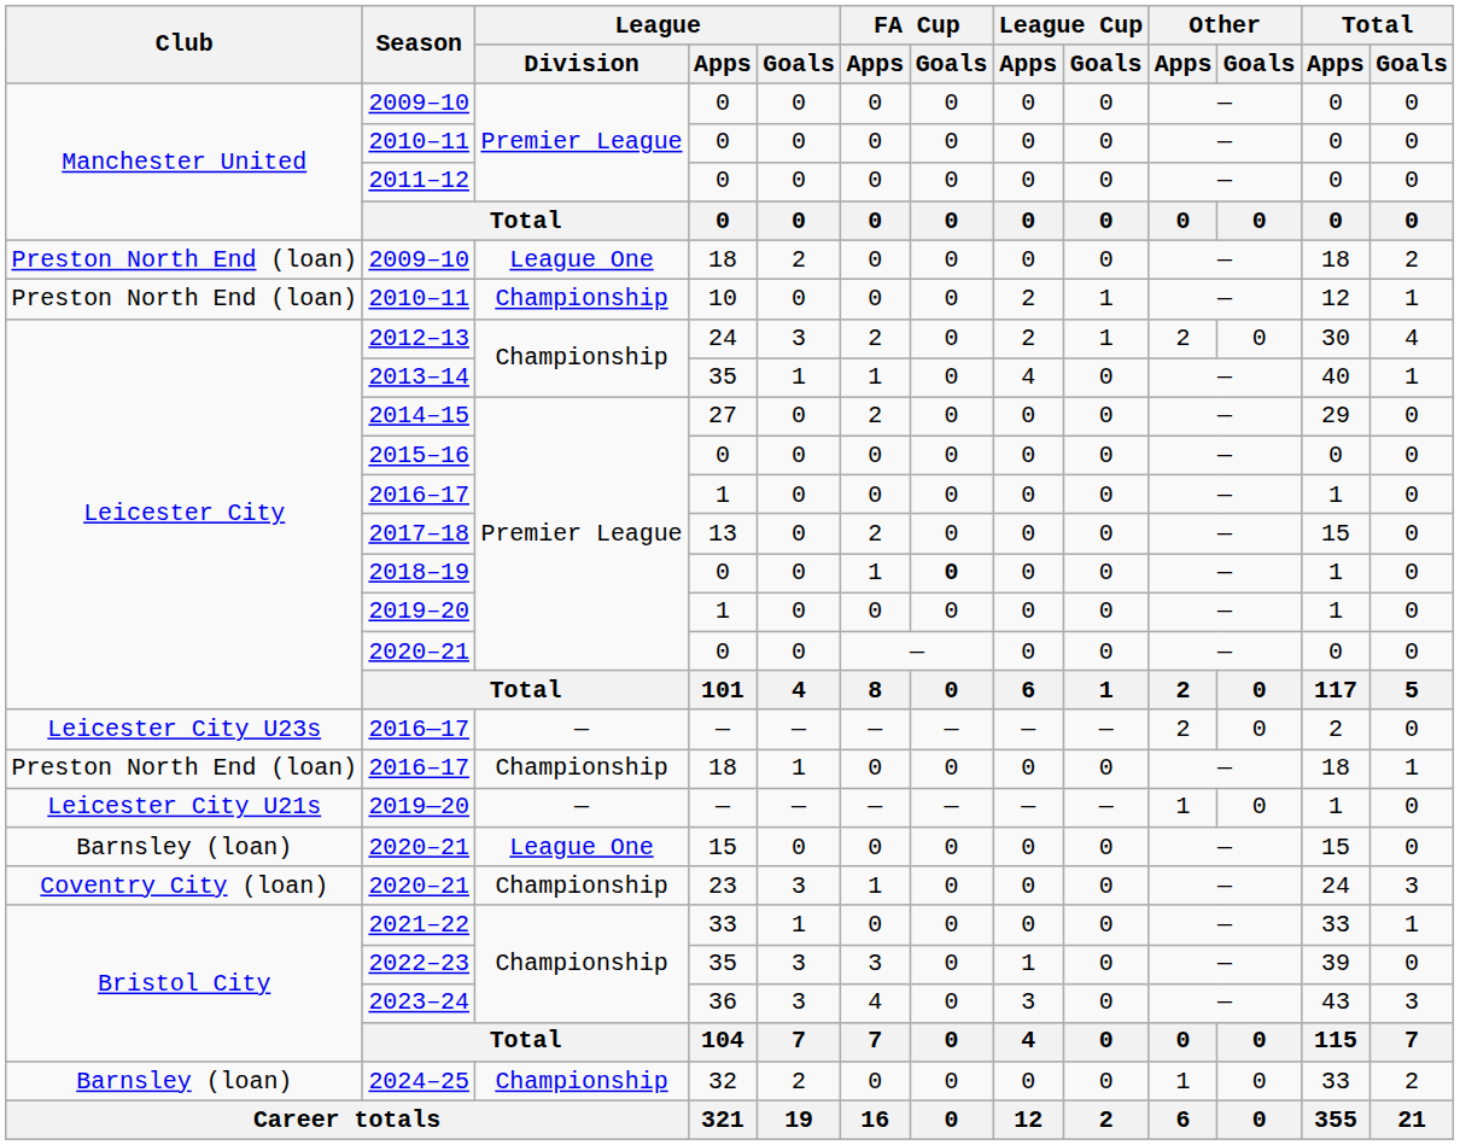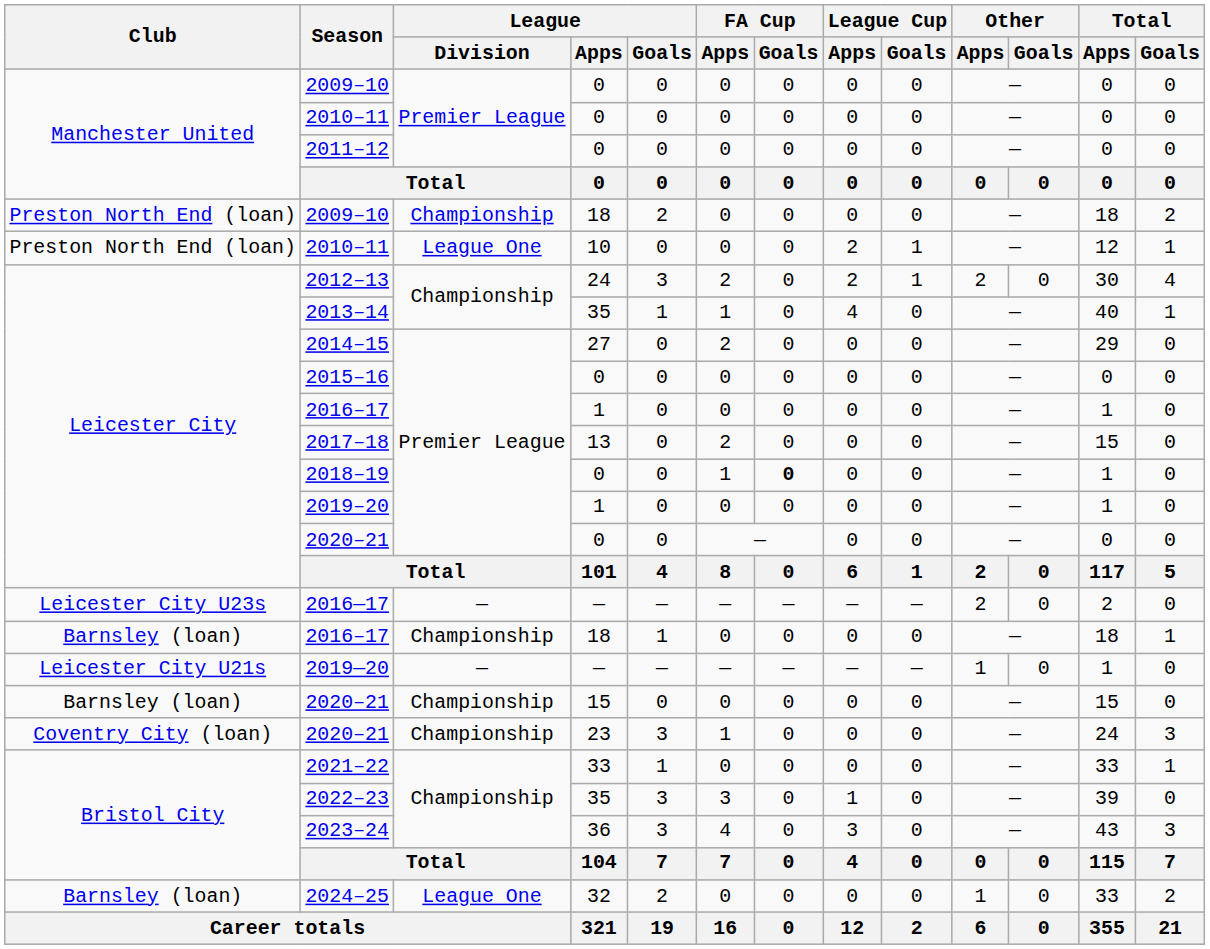 <table class="wikitable" style="text-align:center">
 <tr>
 <th rowspan="2">Club</th>
 <th rowspan="2">Season</th>
 <th colspan="3">League</th>
 <th colspan="2">FA Cup</th>
 <th colspan="2">League Cup</th>
 <th colspan="2">Other</th>
 <th colspan="2">Total</th>
 </tr>
 <tr>
 <th>Division</th>
 <th>Apps</th>
 <th>Goals</th>
 <th>Apps</th>
 <th>Goals</th>
 <th>Apps</th>
 <th>Goals</th>
 <th>Apps</th>
 <th>Goals</th>
 <th>Apps</th>
 <th>Goals</th>
 </tr>
 <tr>
 <td rowspan="4"><a href='#'>Manchester United</a></td>
 <td><a href='#'>2009–10</a></td>
 <td rowspan="3"><a href='#'>Premier League</a></td>
 <td>0</td>
 <td>0</td>
 <td>0</td>
 <td>0</td>
 <td>0</td>
 <td>0</td>
 <td colspan="2">—</td>
 <td>0</td>
 <td>0</td>
 </tr>
 <tr>
 <td><a href='#'>2010–11</a></td>
 <td>0</td>
 <td>0</td>
 <td>0</td>
 <td>0</td>
 <td>0</td>
 <td>0</td>
 <td colspan="2">—</td>
 <td>0</td>
 <td>0</td>
 </tr>
 <tr>
 <td><a href='#'>2011–12</a></td>
 <td>0</td>
 <td>0</td>
 <td>0</td>
 <td>0</td>
 <td>0</td>
 <td>0</td>
 <td colspan="2">—</td>
 <td>0</td>
 <td>0</td>
 </tr>
 <tr>
 <th colspan="2">Total</th>
 <th>0</th>
 <th>0</th>
 <th>0</th>
 <th>0</th>
 <th>0</th>
 <th>0</th>
 <th>0</th>
 <th>0</th>
 <th>0</th>
 <th>0</th>
 </tr>
 <tr>
 <td><a href='#'>Preston North End</a> (loan)</td>
 <td><a href='#'>2009–10</a></td>
-<td><a href='#'>League One</a></td>
+<td><a href='#'>Championship</a></td>
 <td>18</td>
 <td>2</td>
 <td>0</td>
 <td>0</td>
 <td>0</td>
 <td>0</td>
 <td colspan="2">—</td>
 <td>18</td>
 <td>2</td>
 </tr>
 <tr>
 <td>Preston North End (loan)</td>
 <td><a href='#'>2010–11</a></td>
-<td><a href='#'>Championship</a></td>
+<td><a href='#'>League One</a></td>
 <td>10</td>
 <td>0</td>
 <td>0</td>
 <td>0</td>
 <td>2</td>
 <td>1</td>
 <td colspan="2">—</td>
 <td>12</td>
 <td>1</td>
 </tr>
 <tr>
 <td rowspan="10"><a href='#'>Leicester City</a></td>
 <td><a href='#'>2012–13</a></td>
 <td rowspan="2">Championship</td>
 <td>24</td>
 <td>3</td>
 <td>2</td>
 <td>0</td>
 <td>2</td>
 <td>1</td>
 <td>2</td>
 <td>0</td>
 <td>30</td>
 <td>4</td>
 </tr>
 <tr>
 <td><a href='#'>2013–14</a></td>
 <td>35</td>
 <td>1</td>
 <td>1</td>
 <td>0</td>
 <td>4</td>
 <td>0</td>
 <td colspan="2">—</td>
 <td>40</td>
 <td>1</td>
 </tr>
 <tr>
 <td><a href='#'>2014–15</a></td>
 <td rowspan="7">Premier League</td>
 <td>27</td>
 <td>0</td>
 <td>2</td>
 <td>0</td>
 <td>0</td>
 <td>0</td>
 <td colspan="2">—</td>
 <td>29</td>
 <td>0</td>
 </tr>
 <tr>
 <td><a href='#'>2015–16</a></td>
 <td>0</td>
 <td>0</td>
 <td>0</td>
 <td>0</td>
 <td>0</td>
 <td>0</td>
 <td colspan="2">—</td>
 <td>0</td>
 <td>0</td>
 </tr>
 <tr>
 <td><a href='#'>2016–17</a></td>
 <td>1</td>
 <td>0</td>
 <td>0</td>
 <td>0</td>
 <td>0</td>
 <td>0</td>
 <td colspan="2">—</td>
 <td>1</td>
 <td>0</td>
 </tr>
 <tr>
 <td><a href='#'>2017–18</a></td>
 <td>13</td>
 <td>0</td>
 <td>2</td>
 <td>0</td>
 <td>0</td>
 <td>0</td>
 <td colspan="2">—</td>
 <td>15</td>
 <td>0</td>
 </tr>
 <tr>
 <td><a href='#'>2018–19</a></td>
 <td>0</td>
 <td>0</td>
 <td>1</td>
 <td><strong>0</strong></td>
 <td>0</td>
 <td>0</td>
 <td colspan="2">—</td>
 <td>1</td>
 <td>0</td>
 </tr>
 <tr>
 <td><a href='#'>2019–20</a></td>
 <td>1</td>
 <td>0</td>
 <td>0</td>
 <td>0</td>
 <td>0</td>
 <td>0</td>
 <td colspan="2">—</td>
 <td>1</td>
 <td>0</td>
 </tr>
 <tr>
 <td><a href='#'>2020–21</a></td>
 <td>0</td>
 <td>0</td>
 <td colspan="2">—</td>
 <td>0</td>
 <td>0</td>
 <td colspan="2">—</td>
 <td>0</td>
 <td>0</td>
 </tr>
 <tr>
 <th colspan="2">Total</th>
 <th>101</th>
 <th>4</th>
 <th>8</th>
 <th>0</th>
 <th>6</th>
 <th>1</th>
 <th>2</th>
 <th>0</th>
 <th>117</th>
 <th>5</th>
 </tr>
 <tr>
 <td><a href='#'>Leicester City U23s</a></td>
 <td><a href='#'>2016—17</a></td>
 <td colspan="1">—</td>
 <td colapan="1">—</td>
 <td colapan="1">—</td>
 <td colapan="1">—</td>
 <td colapan="1">—</td>
 <td colapan="1">—</td>
 <td colapan="1">—</td>
 <td>2</td>
 <td>0</td>
 <td>2</td>
 <td>0</td>
 </tr>
 <tr>
-<td>Preston North End (loan)</td>
+<td><a href='#'>Barnsley</a> (loan)</td>
 <td><a href='#'>2016–17</a></td>
 <td>Championship</td>
 <td>18</td>
 <td>1</td>
 <td>0</td>
 <td>0</td>
 <td>0</td>
 <td>0</td>
 <td colspan="2">—</td>
 <td>18</td>
 <td>1</td>
 </tr>
 <tr>
 <td><a href='#'>Leicester City U21s</a></td>
 <td><a href='#'>2019—20</a></td>
 <td colspan="1">—</td>
 <td colapan="1">—</td>
 <td colapan="1">—</td>
 <td colapan="1">—</td>
 <td colapan="1">—</td>
 <td colapan="1">—</td>
 <td colapan="1">—</td>
 <td>1</td>
 <td>0</td>
 <td>1</td>
 <td>0</td>
 </tr>
 <tr>
 <td>Barnsley (loan)</td>
 <td><a href='#'>2020–21</a></td>
-<td><a href='#'>League One</a></td>
+<td>Championship</td>
 <td>15</td>
 <td>0</td>
 <td>0</td>
 <td>0</td>
 <td>0</td>
 <td>0</td>
 <td colspan="2">—</td>
 <td>15</td>
 <td>0</td>
 </tr>
 <tr>
 <td><a href='#'>Coventry City</a> (loan)</td>
 <td><a href='#'>2020–21</a></td>
 <td>Championship</td>
 <td>23</td>
 <td>3</td>
 <td>1</td>
 <td>0</td>
 <td>0</td>
 <td>0</td>
 <td colspan="2">—</td>
 <td>24</td>
 <td>3</td>
 </tr>
 <tr>
 <td rowspan="4"><a href='#'>Bristol City</a></td>
 <td><a href='#'>2021–22</a></td>
 <td rowspan="3">Championship</td>
 <td>33</td>
 <td>1</td>
 <td>0</td>
 <td>0</td>
 <td>0</td>
 <td>0</td>
 <td colspan="2">—</td>
 <td>33</td>
 <td>1</td>
 </tr>
 <tr>
 <td><a href='#'>2022–23</a></td>
 <td>35</td>
 <td>3</td>
 <td>3</td>
 <td>0</td>
 <td>1</td>
 <td>0</td>
 <td colspan="2">—</td>
 <td>39</td>
 <td>0</td>
 </tr>
 <tr>
 <td><a href='#'>2023–24</a></td>
 <td>36</td>
 <td>3</td>
 <td>4</td>
 <td>0</td>
 <td>3</td>
 <td>0</td>
 <td colspan="2">—</td>
 <td>43</td>
 <td>3</td>
 </tr>
 <tr>
 <th colspan="2">Total</th>
 <th>104</th>
 <th>7</th>
 <th>7</th>
 <th>0</th>
 <th>4</th>
 <th>0</th>
 <th>0</th>
 <th>0</th>
 <th>115</th>
 <th>7</th>
 </tr>
 <tr>
 <td><a href='#'>Barnsley</a> (loan)</td>
 <td><a href='#'>2024–25</a></td>
-<td><a href='#'>Championship</a></td>
+<td><a href='#'>League One</a></td>
 <td>32</td>
 <td>2</td>
 <td>0</td>
 <td>0</td>
 <td>0</td>
 <td>0</td>
 <td>1</td>
 <td>0</td>
 <td>33</td>
 <td>2</td>
 </tr>
 <tr>
 <th colspan="3">Career totals</th>
 <th>321</th>
 <th>19</th>
 <th>16</th>
 <th>0</th>
 <th>12</th>
 <th>2</th>
 <th>6</th>
 <th>0</th>
 <th>355</th>
 <th>21</th>
 </tr>
 </table>
